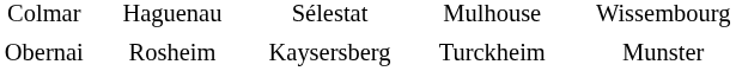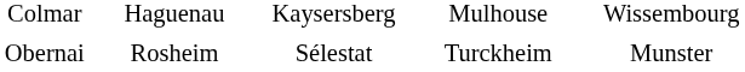 <table width="40%" style="float:right;text-align:center">
 <tr>
 <td></td>
 <td></td>
 <td></td>
 <td></td>
 <td></td>
 </tr>
 <tr>
 <td>Colmar</td>
 <td>Haguenau</td>
-<td>Sélestat</td>
+<td>Kaysersberg</td>
 <td>Mulhouse</td>
 <td>Wissembourg</td>
 </tr>
 <tr>
 <td></td>
 <td></td>
 <td></td>
 <td></td>
 <td></td>
 </tr>
 <tr>
 <td>Obernai</td>
 <td>Rosheim</td>
-<td>Kaysersberg</td>
+<td>Sélestat</td>
 <td>Turckheim</td>
 <td>Munster</td>
 </tr>
 </table>
